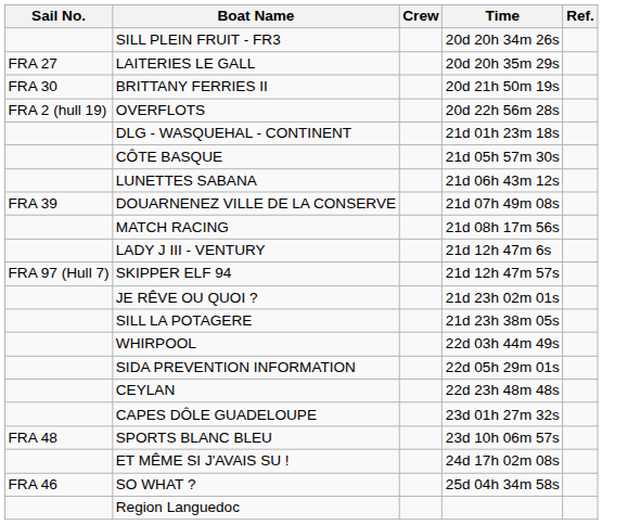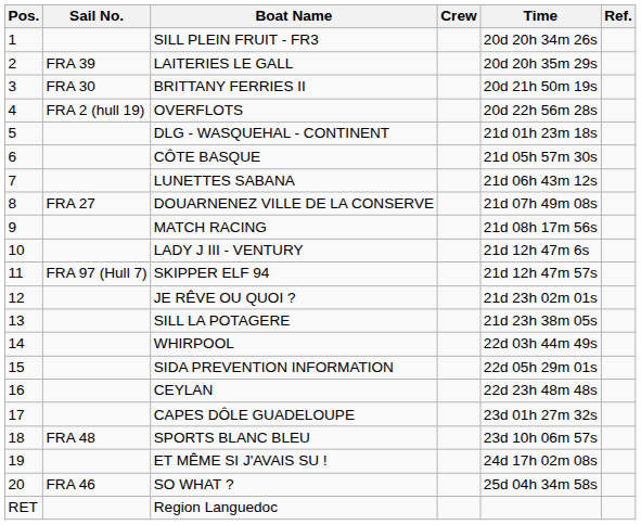 <table class="wikitable sortable">
 <tr>
+<th>Pos.</th>
 <th>Sail No.</th>
 <th>Boat Name</th>
 <th>Crew</th>
 <th>Time</th>
 <th>Ref.</th>
 </tr>
 <tr>
+<td>1</td>
 <td></td>
 <td>SILL PLEIN FRUIT - FR3</td>
 <td> <br>  </td>
 <td>20d 20h 34m 26s</td>
 <td></td>
 </tr>
 <tr>
-<td>FRA 27</td>
+<td>2</td>
+<td>FRA 39</td>
 <td>LAITERIES LE GALL</td>
 <td> <br>  </td>
 <td>20d 20h 35m 29s</td>
 <td></td>
 </tr>
 <tr>
+<td>3</td>
 <td>FRA 30</td>
 <td>BRITTANY FERRIES II</td>
 <td> <br>  </td>
 <td>20d 21h 50m 19s</td>
 <td></td>
 </tr>
 <tr>
+<td>4</td>
 <td>FRA 2 (hull 19)</td>
 <td>OVERFLOTS</td>
 <td> <br>  </td>
 <td>20d 22h 56m 28s</td>
 <td></td>
 </tr>
 <tr>
+<td>5</td>
 <td></td>
 <td>DLG - WASQUEHAL - CONTINENT</td>
 <td> <br>  </td>
 <td>21d 01h 23m 18s</td>
 <td></td>
 </tr>
 <tr>
+<td>6</td>
 <td></td>
 <td>CÔTE BASQUE</td>
 <td> <br>  </td>
 <td>21d 05h 57m 30s</td>
 <td></td>
 </tr>
 <tr>
+<td>7</td>
 <td></td>
 <td>LUNETTES SABANA</td>
 <td> <br>  </td>
 <td>21d 06h 43m 12s</td>
 <td></td>
 </tr>
 <tr>
-<td>FRA 39</td>
+<td>8</td>
+<td>FRA 27</td>
 <td>DOUARNENEZ VILLE DE LA CONSERVE</td>
 <td> <br>  </td>
 <td>21d 07h 49m 08s</td>
 <td></td>
 </tr>
 <tr>
+<td>9</td>
 <td></td>
 <td>MATCH RACING</td>
 <td> <br>  </td>
 <td>21d 08h 17m 56s</td>
 <td></td>
 </tr>
 <tr>
+<td>10</td>
 <td></td>
 <td>LADY J III - VENTURY</td>
 <td> <br>  </td>
 <td>21d 12h 47m 6s</td>
 <td></td>
 </tr>
 <tr>
+<td>11</td>
 <td>FRA 97 (Hull 7)</td>
 <td>SKIPPER ELF 94</td>
 <td> <br>  </td>
 <td>21d 12h 47m 57s</td>
 <td></td>
 </tr>
 <tr>
+<td>12</td>
 <td></td>
 <td>JE RÊVE OU QUOI ?</td>
 <td> <br>  </td>
 <td>21d 23h 02m 01s</td>
 <td></td>
 </tr>
 <tr>
+<td>13</td>
 <td></td>
 <td>SILL LA POTAGERE</td>
 <td> <br>  </td>
 <td>21d 23h 38m 05s</td>
 <td></td>
 </tr>
 <tr>
+<td>14</td>
 <td></td>
 <td>WHIRPOOL</td>
 <td> <br>  </td>
 <td>22d 03h 44m 49s</td>
 <td></td>
 </tr>
 <tr>
+<td>15</td>
 <td></td>
 <td>SIDA PREVENTION INFORMATION</td>
 <td> <br>  </td>
 <td>22d 05h 29m 01s</td>
 <td></td>
 </tr>
 <tr>
+<td>16</td>
 <td></td>
 <td>CEYLAN</td>
 <td> <br>  </td>
 <td>22d 23h 48m 48s</td>
 <td></td>
 </tr>
 <tr>
+<td>17</td>
 <td></td>
 <td>CAPES DÔLE GUADELOUPE</td>
 <td> <br>  </td>
 <td>23d 01h 27m 32s</td>
 <td></td>
 </tr>
 <tr>
+<td>18</td>
 <td>FRA 48</td>
 <td>SPORTS BLANC BLEU</td>
 <td> <br>  </td>
 <td>23d 10h 06m 57s</td>
 <td></td>
 </tr>
 <tr>
+<td>19</td>
 <td></td>
 <td>ET MÊME SI J'AVAIS SU !</td>
 <td> <br>  </td>
 <td>24d 17h 02m 08s</td>
 <td></td>
 </tr>
 <tr>
+<td>20</td>
 <td>FRA 46</td>
 <td>SO WHAT ?</td>
 <td> <br>  </td>
 <td>25d 04h 34m 58s</td>
 <td></td>
 </tr>
 <tr>
+<td>RET</td>
 <td></td>
 <td>Region Languedoc</td>
 <td> <br>  </td>
 <td></td>
 <td></td>
 </tr>
 </table>
